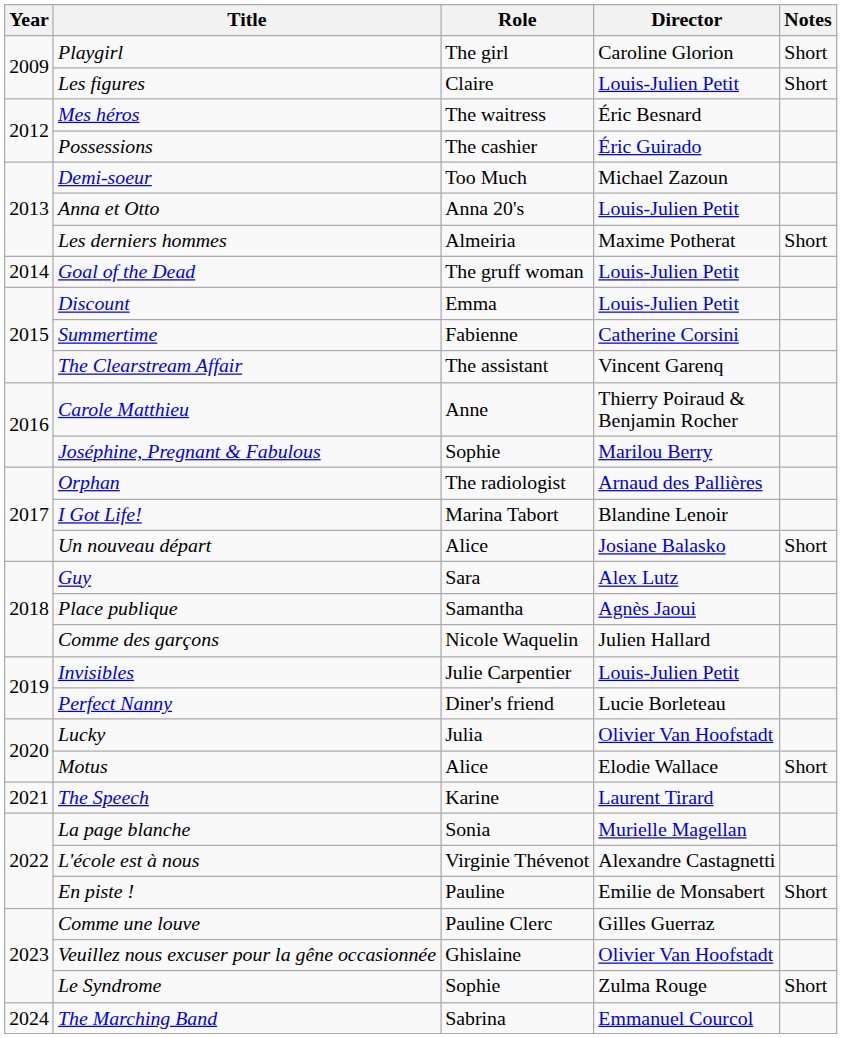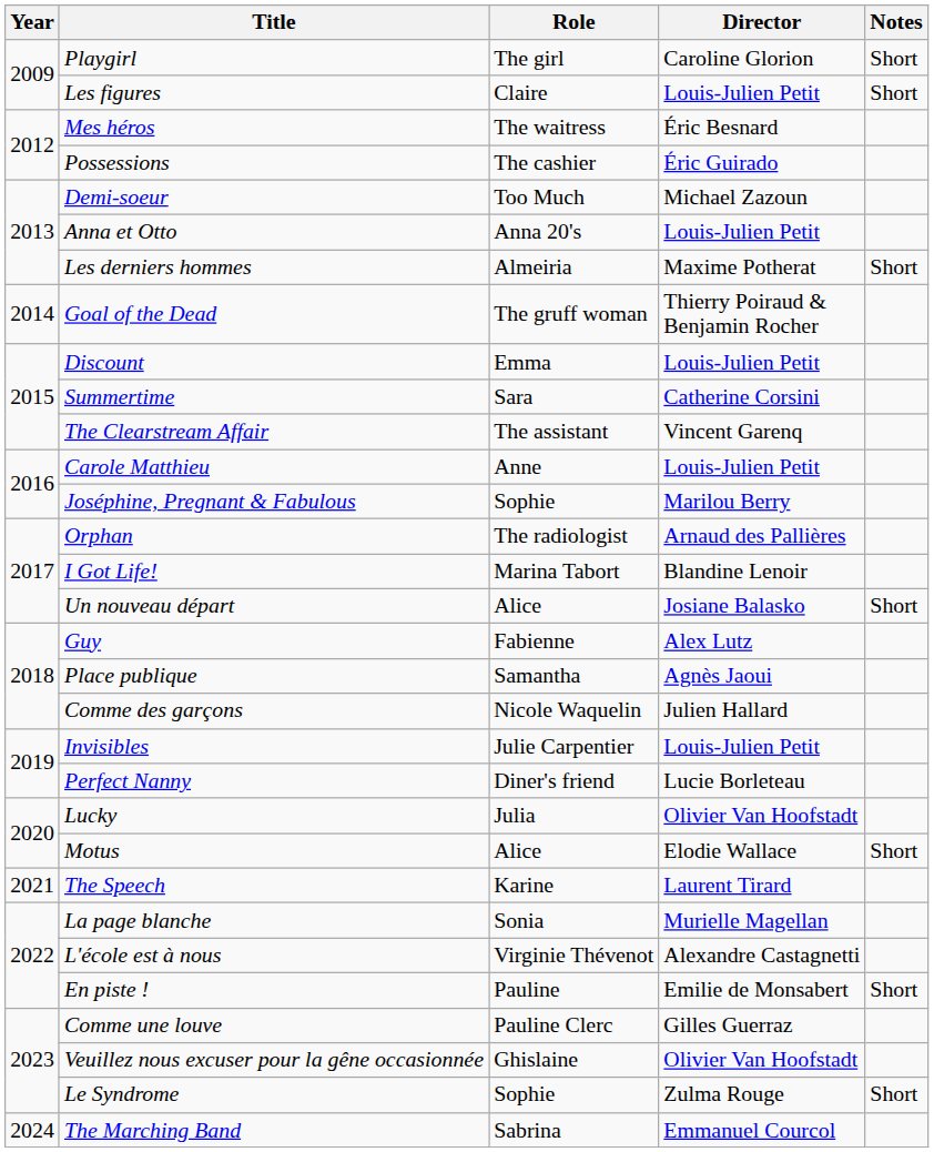 <table class="wikitable sortable">
 <tr>
 <th>Year</th>
 <th>Title</th>
 <th>Role</th>
 <th>Director</th>
 <th class="unsortable">Notes</th>
 </tr>
 <tr>
 <td rowspan=2>2009</td>
 <td><em>Playgirl</em></td>
 <td>The girl</td>
 <td>Caroline Glorion</td>
 <td>Short</td>
 </tr>
 <tr>
 <td><em>Les figures</em></td>
 <td>Claire</td>
 <td><a href='#'>Louis-Julien Petit</a></td>
 <td>Short</td>
 </tr>
 <tr>
 <td rowspan=2>2012</td>
 <td><em><a href='#'>Mes héros</a></em></td>
 <td>The waitress</td>
 <td>Éric Besnard</td>
 <td></td>
 </tr>
 <tr>
 <td><em>Possessions</em></td>
 <td>The cashier</td>
 <td><a href='#'>Éric Guirado</a></td>
 <td></td>
 </tr>
 <tr>
 <td rowspan=3>2013</td>
 <td><em><a href='#'>Demi-soeur</a></em></td>
 <td>Too Much</td>
 <td>Michael Zazoun</td>
 <td></td>
 </tr>
 <tr>
 <td><em>Anna et Otto</em></td>
 <td>Anna 20's</td>
 <td><a href='#'>Louis-Julien Petit</a></td>
 <td></td>
 </tr>
 <tr>
 <td><em>Les derniers hommes</em></td>
 <td>Almeiria</td>
 <td>Maxime Potherat</td>
 <td>Short</td>
 </tr>
 <tr>
 <td>2014</td>
 <td><em><a href='#'>Goal of the Dead</a></em></td>
 <td>The gruff woman</td>
-<td><a href='#'>Louis-Julien Petit</a></td>
+<td>Thierry Poiraud &<br> Benjamin Rocher</td>
 <td></td>
 </tr>
 <tr>
 <td rowspan=3>2015</td>
 <td><em><a href='#'>Discount</a></em></td>
 <td>Emma</td>
 <td><a href='#'>Louis-Julien Petit</a></td>
 <td></td>
 </tr>
 <tr>
 <td><em><a href='#'>Summertime</a></em></td>
-<td>Fabienne</td>
+<td>Sara</td>
 <td><a href='#'>Catherine Corsini</a></td>
 <td></td>
 </tr>
 <tr>
 <td><em><a href='#'>The Clearstream Affair</a></em></td>
 <td>The assistant</td>
 <td>Vincent Garenq</td>
 <td></td>
 </tr>
 <tr>
 <td rowspan=2>2016</td>
 <td><em><a href='#'>Carole Matthieu</a></em></td>
 <td>Anne</td>
-<td>Thierry Poiraud &<br> Benjamin Rocher</td>
+<td><a href='#'>Louis-Julien Petit</a></td>
 <td></td>
 </tr>
 <tr>
 <td><em><a href='#'>Joséphine, Pregnant & Fabulous</a></em></td>
 <td>Sophie</td>
 <td><a href='#'>Marilou Berry</a></td>
 <td></td>
 </tr>
 <tr>
 <td rowspan=3>2017</td>
 <td><em><a href='#'>Orphan</a></em></td>
 <td>The radiologist</td>
 <td><a href='#'>Arnaud des Pallières</a></td>
 <td></td>
 </tr>
 <tr>
 <td><em><a href='#'>I Got Life!</a></em></td>
 <td>Marina Tabort</td>
 <td>Blandine Lenoir</td>
 <td></td>
 </tr>
 <tr>
 <td><em>Un nouveau départ</em></td>
 <td>Alice</td>
 <td><a href='#'>Josiane Balasko</a></td>
 <td>Short</td>
 </tr>
 <tr>
 <td rowspan=3>2018</td>
 <td><em><a href='#'>Guy</a></em></td>
-<td>Sara</td>
+<td>Fabienne</td>
 <td><a href='#'>Alex Lutz</a></td>
 <td></td>
 </tr>
 <tr>
 <td><em>Place publique</em></td>
 <td>Samantha</td>
 <td><a href='#'>Agnès Jaoui</a></td>
 <td></td>
 </tr>
 <tr>
 <td><em>Comme des garçons</em></td>
 <td>Nicole Waquelin</td>
 <td>Julien Hallard</td>
 <td></td>
 </tr>
 <tr>
 <td rowspan=2>2019</td>
 <td><em><a href='#'>Invisibles</a></em></td>
 <td>Julie Carpentier</td>
 <td><a href='#'>Louis-Julien Petit</a></td>
 <td></td>
 </tr>
 <tr>
 <td><em><a href='#'>Perfect Nanny</a></em></td>
 <td>Diner's friend</td>
 <td>Lucie Borleteau</td>
 <td></td>
 </tr>
 <tr>
 <td rowspan=2>2020</td>
 <td><em>Lucky</em></td>
 <td>Julia</td>
 <td><a href='#'>Olivier Van Hoofstadt</a></td>
 <td></td>
 </tr>
 <tr>
 <td><em>Motus</em></td>
 <td>Alice</td>
 <td>Elodie Wallace</td>
 <td>Short</td>
 </tr>
 <tr>
 <td>2021</td>
 <td><em><a href='#'>The Speech</a></em></td>
 <td>Karine</td>
 <td><a href='#'>Laurent Tirard</a></td>
 <td></td>
 </tr>
 <tr>
 <td rowspan=3>2022</td>
 <td><em>La page blanche</em></td>
 <td>Sonia</td>
 <td><a href='#'>Murielle Magellan</a></td>
 <td></td>
 </tr>
 <tr>
 <td><em>L'école est à nous</em></td>
 <td>Virginie Thévenot</td>
 <td>Alexandre Castagnetti</td>
 <td></td>
 </tr>
 <tr>
 <td><em>En piste !</em></td>
 <td>Pauline</td>
 <td>Emilie de Monsabert</td>
 <td>Short</td>
 </tr>
 <tr>
 <td rowspan=3>2023</td>
 <td><em>Comme une louve</em></td>
 <td>Pauline Clerc</td>
 <td>Gilles Guerraz</td>
 <td></td>
 </tr>
 <tr>
 <td><em>Veuillez nous excuser pour la gêne occasionnée</em></td>
 <td>Ghislaine</td>
 <td><a href='#'>Olivier Van Hoofstadt</a></td>
 <td></td>
 </tr>
 <tr>
 <td><em>Le Syndrome</em></td>
 <td>Sophie</td>
 <td>Zulma Rouge</td>
 <td>Short</td>
 </tr>
 <tr>
 <td>2024</td>
 <td><em><a href='#'>The Marching Band</a></em></td>
 <td>Sabrina</td>
 <td><a href='#'>Emmanuel Courcol</a></td>
 <td></td>
 </tr>
 <tr>
 </tr>
 </table>
